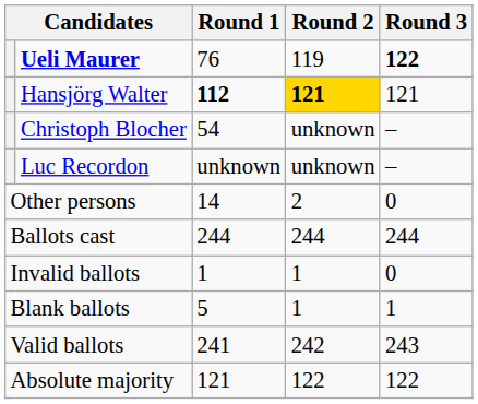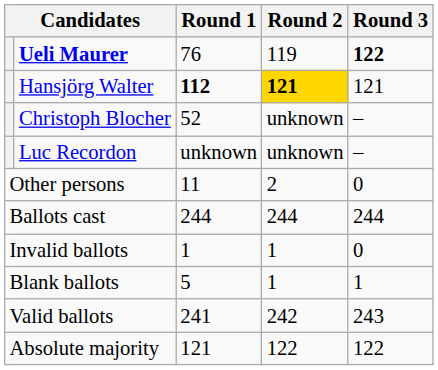 <table class="wikitable">
 <tr>
 <th colspan=2>Candidates</th>
 <th>Round 1</th>
 <th>Round 2</th>
 <th>Round 3</th>
 </tr>
 <tr>
 <th></th>
 <td><strong><a href='#'>Ueli Maurer</a></strong></td>
 <td>76</td>
 <td>119</td>
 <td><strong>122</strong></td>
 </tr>
 <tr>
 <th></th>
 <td><a href='#'>Hansjörg Walter</a></td>
 <td><strong>112</strong></td>
 <td style="background: gold;"><strong>121</strong></td>
 <td>121</td>
 </tr>
 <tr>
 <th></th>
 <td><a href='#'>Christoph Blocher</a></td>
-<td>54</td>
+<td>52</td>
 <td>unknown</td>
 <td>–</td>
 </tr>
 <tr>
 <th></th>
 <td><a href='#'>Luc Recordon</a></td>
 <td>unknown</td>
 <td>unknown</td>
 <td>–</td>
 </tr>
 <tr>
 <td colspan=2>Other persons</td>
-<td>14</td>
+<td>11</td>
 <td>2</td>
 <td>0</td>
 </tr>
 <tr>
 <td colspan=2>Ballots cast</td>
 <td>244</td>
 <td>244</td>
 <td>244</td>
 </tr>
 <tr>
 <td colspan=2>Invalid ballots</td>
 <td>1</td>
 <td>1</td>
 <td>0</td>
 </tr>
 <tr>
 <td colspan=2>Blank ballots</td>
 <td>5</td>
 <td>1</td>
 <td>1</td>
 </tr>
 <tr>
 <td colspan=2>Valid ballots</td>
 <td>241</td>
 <td>242</td>
 <td>243</td>
 </tr>
 <tr>
 <td colspan=2>Absolute majority</td>
 <td>121</td>
 <td>122</td>
 <td>122</td>
 </tr>
 </table>
